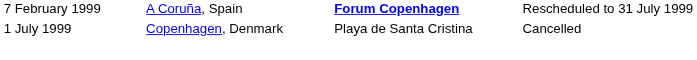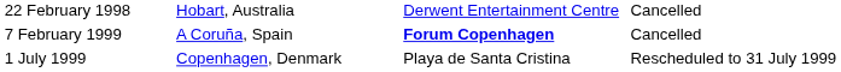 <table cellpadding="2" style="border:0 solid darkgrey; font-size:90%">
 <tr>
 <th style="width:150px;"></th>
 <th style="width:200px;"></th>
 <th style="width:200px;"></th>
 <th style="width:700px;"></th>
 </tr>
 <tr border="0">
 </tr>
 <tr>
+<td>22 February 1998</td>
+<td><a href='#'>Hobart</a>, Australia</td>
+<td><a href='#'>Derwent Entertainment Centre</a></td>
+<td>Cancelled</td>
+</tr>
+<tr>
 <td>7 February 1999</td>
 <td><a href='#'>A Coruña</a>, Spain</td>
 <td><strong><a href='#'>Forum Copenhagen</a></strong></td>
-<td>Rescheduled to 31 July 1999 </td>
+<td>Cancelled</td>
 </tr>
 <tr>
 <td>1 July 1999</td>
 <td><a href='#'>Copenhagen</a>, Denmark</td>
 <td>Playa de Santa Cristina</td>
-<td>Cancelled</td>
+<td>Rescheduled to 31 July 1999 </td>
 </tr>
 </table>
